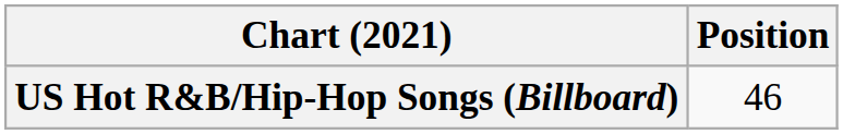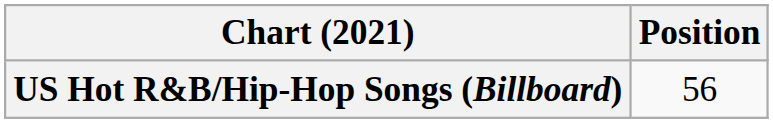 <table class="wikitable plainrowheaders" style="text-align:center">
 <tr>
 <th scope="col">Chart (2021)</th>
 <th scope="col">Position</th>
 </tr>
 <tr>
 <th scope="row">US Hot R&B/Hip-Hop Songs (<em>Billboard</em>)</th>
-<td>46</td>
+<td>56</td>
 </tr>
 </table>
